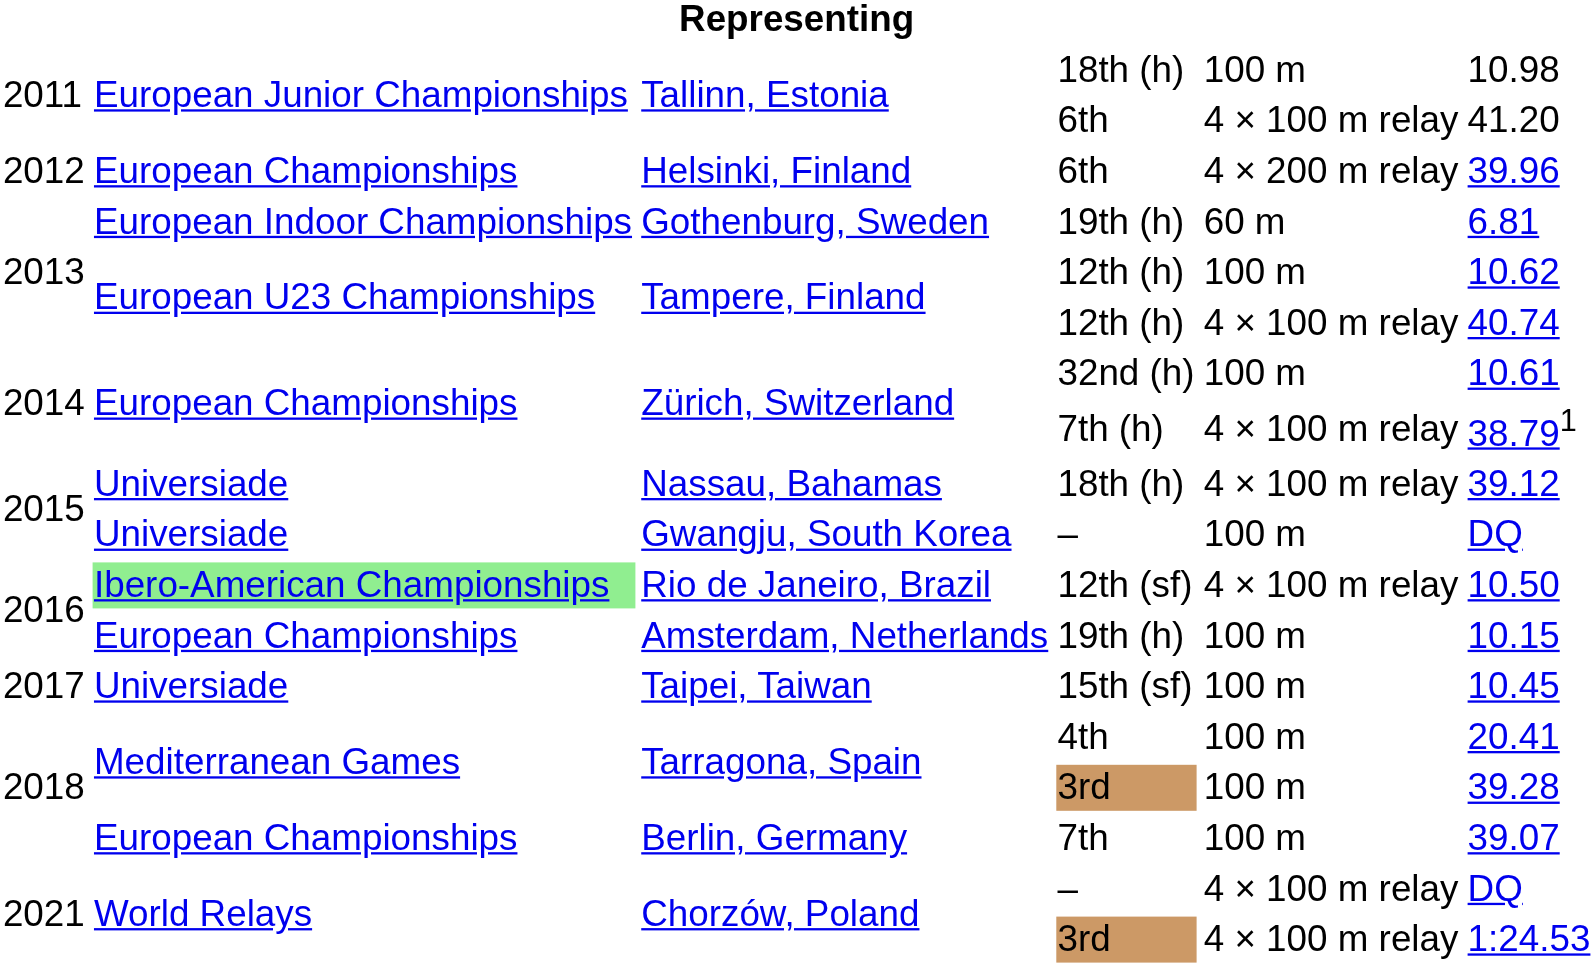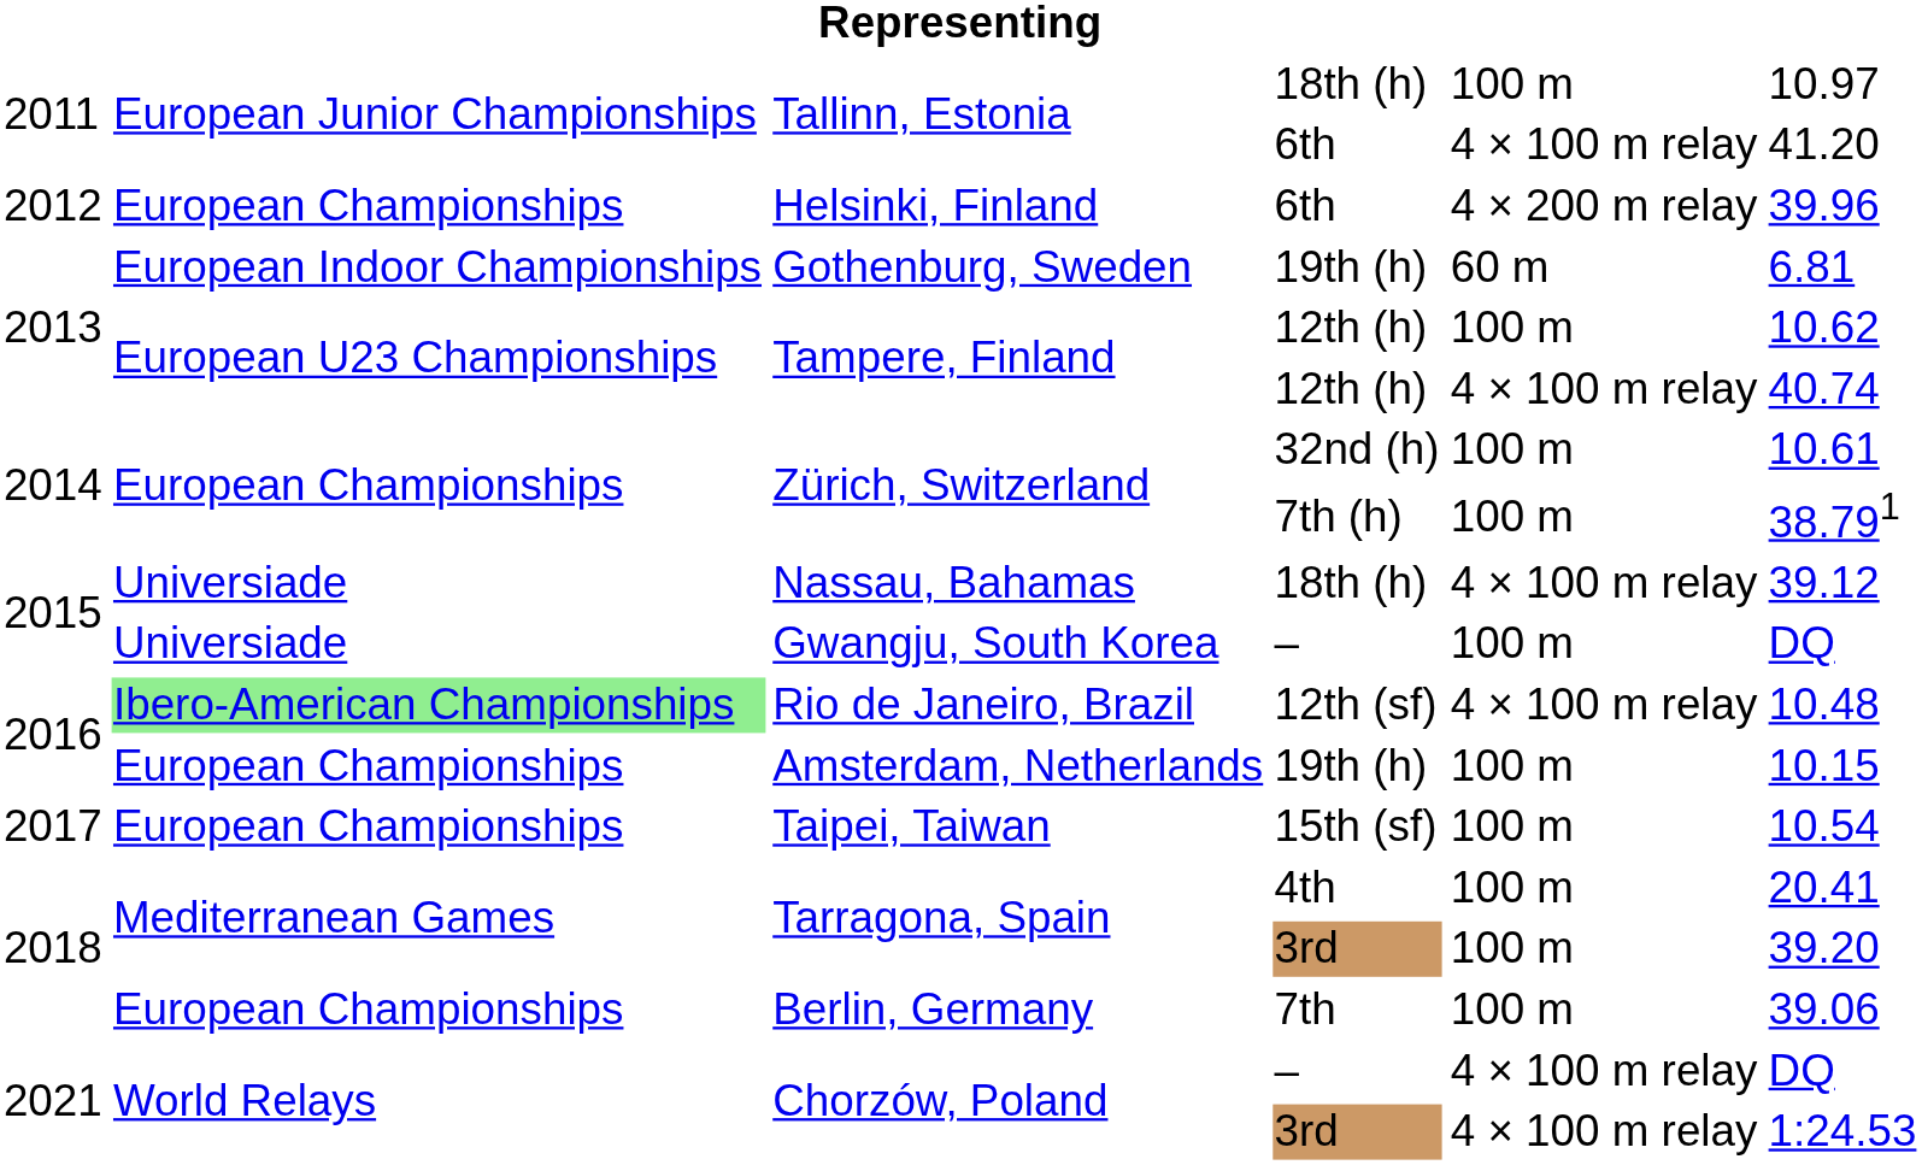 <table>
 <tr>
 <th colspan="6">Representing </th>
 </tr>
 <tr>
 <td rowspan=2>2011</td>
 <td rowspan=2><a href='#'>European Junior Championships</a></td>
 <td rowspan=2><a href='#'>Tallinn, Estonia</a></td>
 <td>18th (h)</td>
 <td>100 m</td>
-<td>10.98</td>
+<td>10.97</td>
 </tr>
 <tr>
 <td>6th</td>
 <td>4 × 100 m relay</td>
 <td>41.20</td>
 </tr>
 <tr>
 <td>2012</td>
 <td><a href='#'>European Championships</a></td>
 <td><a href='#'>Helsinki, Finland</a></td>
 <td>6th</td>
 <td>4 × 200 m relay</td>
 <td><a href='#'>39.96</a></td>
 </tr>
 <tr>
 <td rowspan=3>2013</td>
 <td><a href='#'>European Indoor Championships</a></td>
 <td><a href='#'>Gothenburg, Sweden</a></td>
 <td>19th (h)</td>
 <td>60 m</td>
 <td><a href='#'>6.81</a></td>
 </tr>
 <tr>
 <td rowspan=2><a href='#'>European U23 Championships</a></td>
 <td rowspan=2><a href='#'>Tampere, Finland</a></td>
 <td>12th (h)</td>
 <td>100 m</td>
 <td><a href='#'>10.62</a></td>
 </tr>
 <tr>
 <td>12th (h)</td>
 <td>4 × 100 m relay</td>
 <td><a href='#'>40.74</a></td>
 </tr>
 <tr>
 <td rowspan=2>2014</td>
 <td rowspan=2><a href='#'>European Championships</a></td>
 <td rowspan=2><a href='#'>Zürich, Switzerland</a></td>
 <td>32nd (h)</td>
 <td>100 m</td>
 <td><a href='#'>10.61</a></td>
 </tr>
 <tr>
 <td>7th (h)</td>
-<td>4 × 100 m relay</td>
+<td>100 m</td>
 <td><a href='#'>38.79</a><sup>1</sup></td>
 </tr>
 <tr>
 <td rowspan=2>2015</td>
 <td><a href='#'>Universiade</a></td>
 <td><a href='#'>Nassau, Bahamas</a></td>
 <td>18th (h)</td>
 <td>4 × 100 m relay</td>
 <td><a href='#'>39.12</a></td>
 </tr>
 <tr>
 <td><a href='#'>Universiade</a></td>
 <td><a href='#'>Gwangju, South Korea</a></td>
 <td>–</td>
 <td>100 m</td>
 <td><a href='#'>DQ</a></td>
 </tr>
 <tr>
 <td rowspan=2>2016</td>
 <td style="background: lightgreen;"><a href='#'>Ibero-American Championships</a></td>
 <td><a href='#'>Rio de Janeiro, Brazil</a></td>
 <td>12th (sf)</td>
 <td>4 × 100 m relay</td>
-<td><a href='#'>10.50</a></td>
+<td><a href='#'>10.48</a></td>
 </tr>
 <tr>
 <td><a href='#'>European Championships</a></td>
 <td><a href='#'>Amsterdam, Netherlands</a></td>
 <td>19th (h)</td>
 <td>100 m</td>
 <td><a href='#'>10.15</a></td>
 </tr>
 <tr>
 <td>2017</td>
-<td><a href='#'>Universiade</a></td>
+<td><a href='#'>European Championships</a></td>
 <td><a href='#'>Taipei, Taiwan</a></td>
 <td>15th (sf)</td>
 <td>100 m</td>
-<td><a href='#'>10.45</a></td>
+<td><a href='#'>10.54</a></td>
 </tr>
 <tr>
 <td rowspan=3>2018</td>
 <td rowspan=2><a href='#'>Mediterranean Games</a></td>
 <td rowspan=2><a href='#'>Tarragona, Spain</a></td>
 <td>4th</td>
 <td>100 m</td>
 <td><a href='#'>20.41</a></td>
 </tr>
 <tr>
 <td bgcolor=cc9966>3rd</td>
 <td>100 m</td>
-<td><a href='#'>39.28</a></td>
+<td><a href='#'>39.20</a></td>
 </tr>
 <tr>
 <td><a href='#'>European Championships</a></td>
 <td><a href='#'>Berlin, Germany</a></td>
 <td>7th</td>
 <td>100 m</td>
-<td><a href='#'>39.07</a></td>
+<td><a href='#'>39.06</a></td>
 </tr>
 <tr>
 <td rowspan=2>2021</td>
 <td rowspan=2><a href='#'>World Relays</a></td>
 <td rowspan=2><a href='#'>Chorzów, Poland</a></td>
 <td>–</td>
 <td>4 × 100 m relay</td>
 <td><a href='#'>DQ</a></td>
 </tr>
 <tr>
 <td bgcolor=cc9966>3rd</td>
 <td>4 × 100 m relay</td>
 <td><a href='#'>1:24.53</a></td>
 </tr>
 </table>
